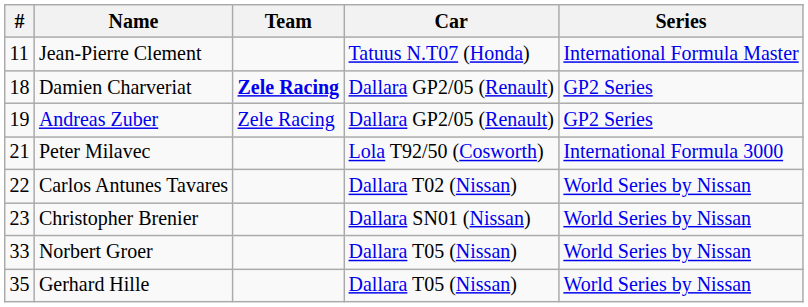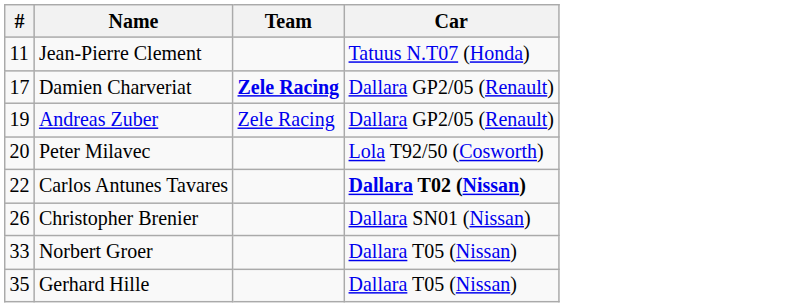 <table class="wikitable" style="font-size: 85%;">
 <tr>
 <th>#</th>
 <th>Name</th>
 <th>Team</th>
 <th>Car</th>
-<th>Series</th>
 </tr>
 <tr>
 <td>11</td>
 <td> Jean-Pierre Clement</td>
 <td></td>
 <td><a href='#'>Tatuus N.T07</a> (<a href='#'>Honda</a>)</td>
-<td><a href='#'>International Formula Master</a></td>
 </tr>
 <tr>
-<td>18</td>
+<td>17</td>
 <td> Damien Charveriat</td>
 <td><strong><a href='#'>Zele Racing</a></strong></td>
 <td><a href='#'>Dallara</a> GP2/05 (<a href='#'>Renault</a>)</td>
-<td><a href='#'>GP2 Series</a></td>
 </tr>
 <tr>
 <td>19</td>
 <td> <a href='#'>Andreas Zuber</a></td>
 <td><a href='#'>Zele Racing</a></td>
 <td><a href='#'>Dallara</a> GP2/05 (<a href='#'>Renault</a>)</td>
-<td><a href='#'>GP2 Series</a></td>
 </tr>
 <tr>
-<td>21</td>
+<td>20</td>
 <td> Peter Milavec</td>
 <td></td>
 <td><a href='#'>Lola</a> T92/50 (<a href='#'>Cosworth</a>)</td>
-<td><a href='#'>International Formula 3000</a></td>
 </tr>
 <tr>
 <td>22</td>
 <td> Carlos Antunes Tavares</td>
 <td></td>
-<td><a href='#'>Dallara</a> T02 (<a href='#'>Nissan</a>)</td>
-<td><a href='#'>World Series by Nissan</a></td>
+<td><strong><a href='#'>Dallara</a> T02 (<a href='#'>Nissan</a>)</strong></td>
 </tr>
 <tr>
-<td>23</td>
+<td>26</td>
 <td> Christopher Brenier</td>
 <td></td>
 <td><a href='#'>Dallara</a> SN01 (<a href='#'>Nissan</a>)</td>
-<td><a href='#'>World Series by Nissan</a></td>
 </tr>
 <tr>
 <td>33</td>
 <td> Norbert Groer</td>
 <td></td>
 <td><a href='#'>Dallara</a> T05 (<a href='#'>Nissan</a>)</td>
-<td><a href='#'>World Series by Nissan</a></td>
 </tr>
 <tr>
 <td>35</td>
 <td> Gerhard Hille</td>
 <td></td>
 <td><a href='#'>Dallara</a> T05 (<a href='#'>Nissan</a>)</td>
-<td><a href='#'>World Series by Nissan</a></td>
 </tr>
 </table>
